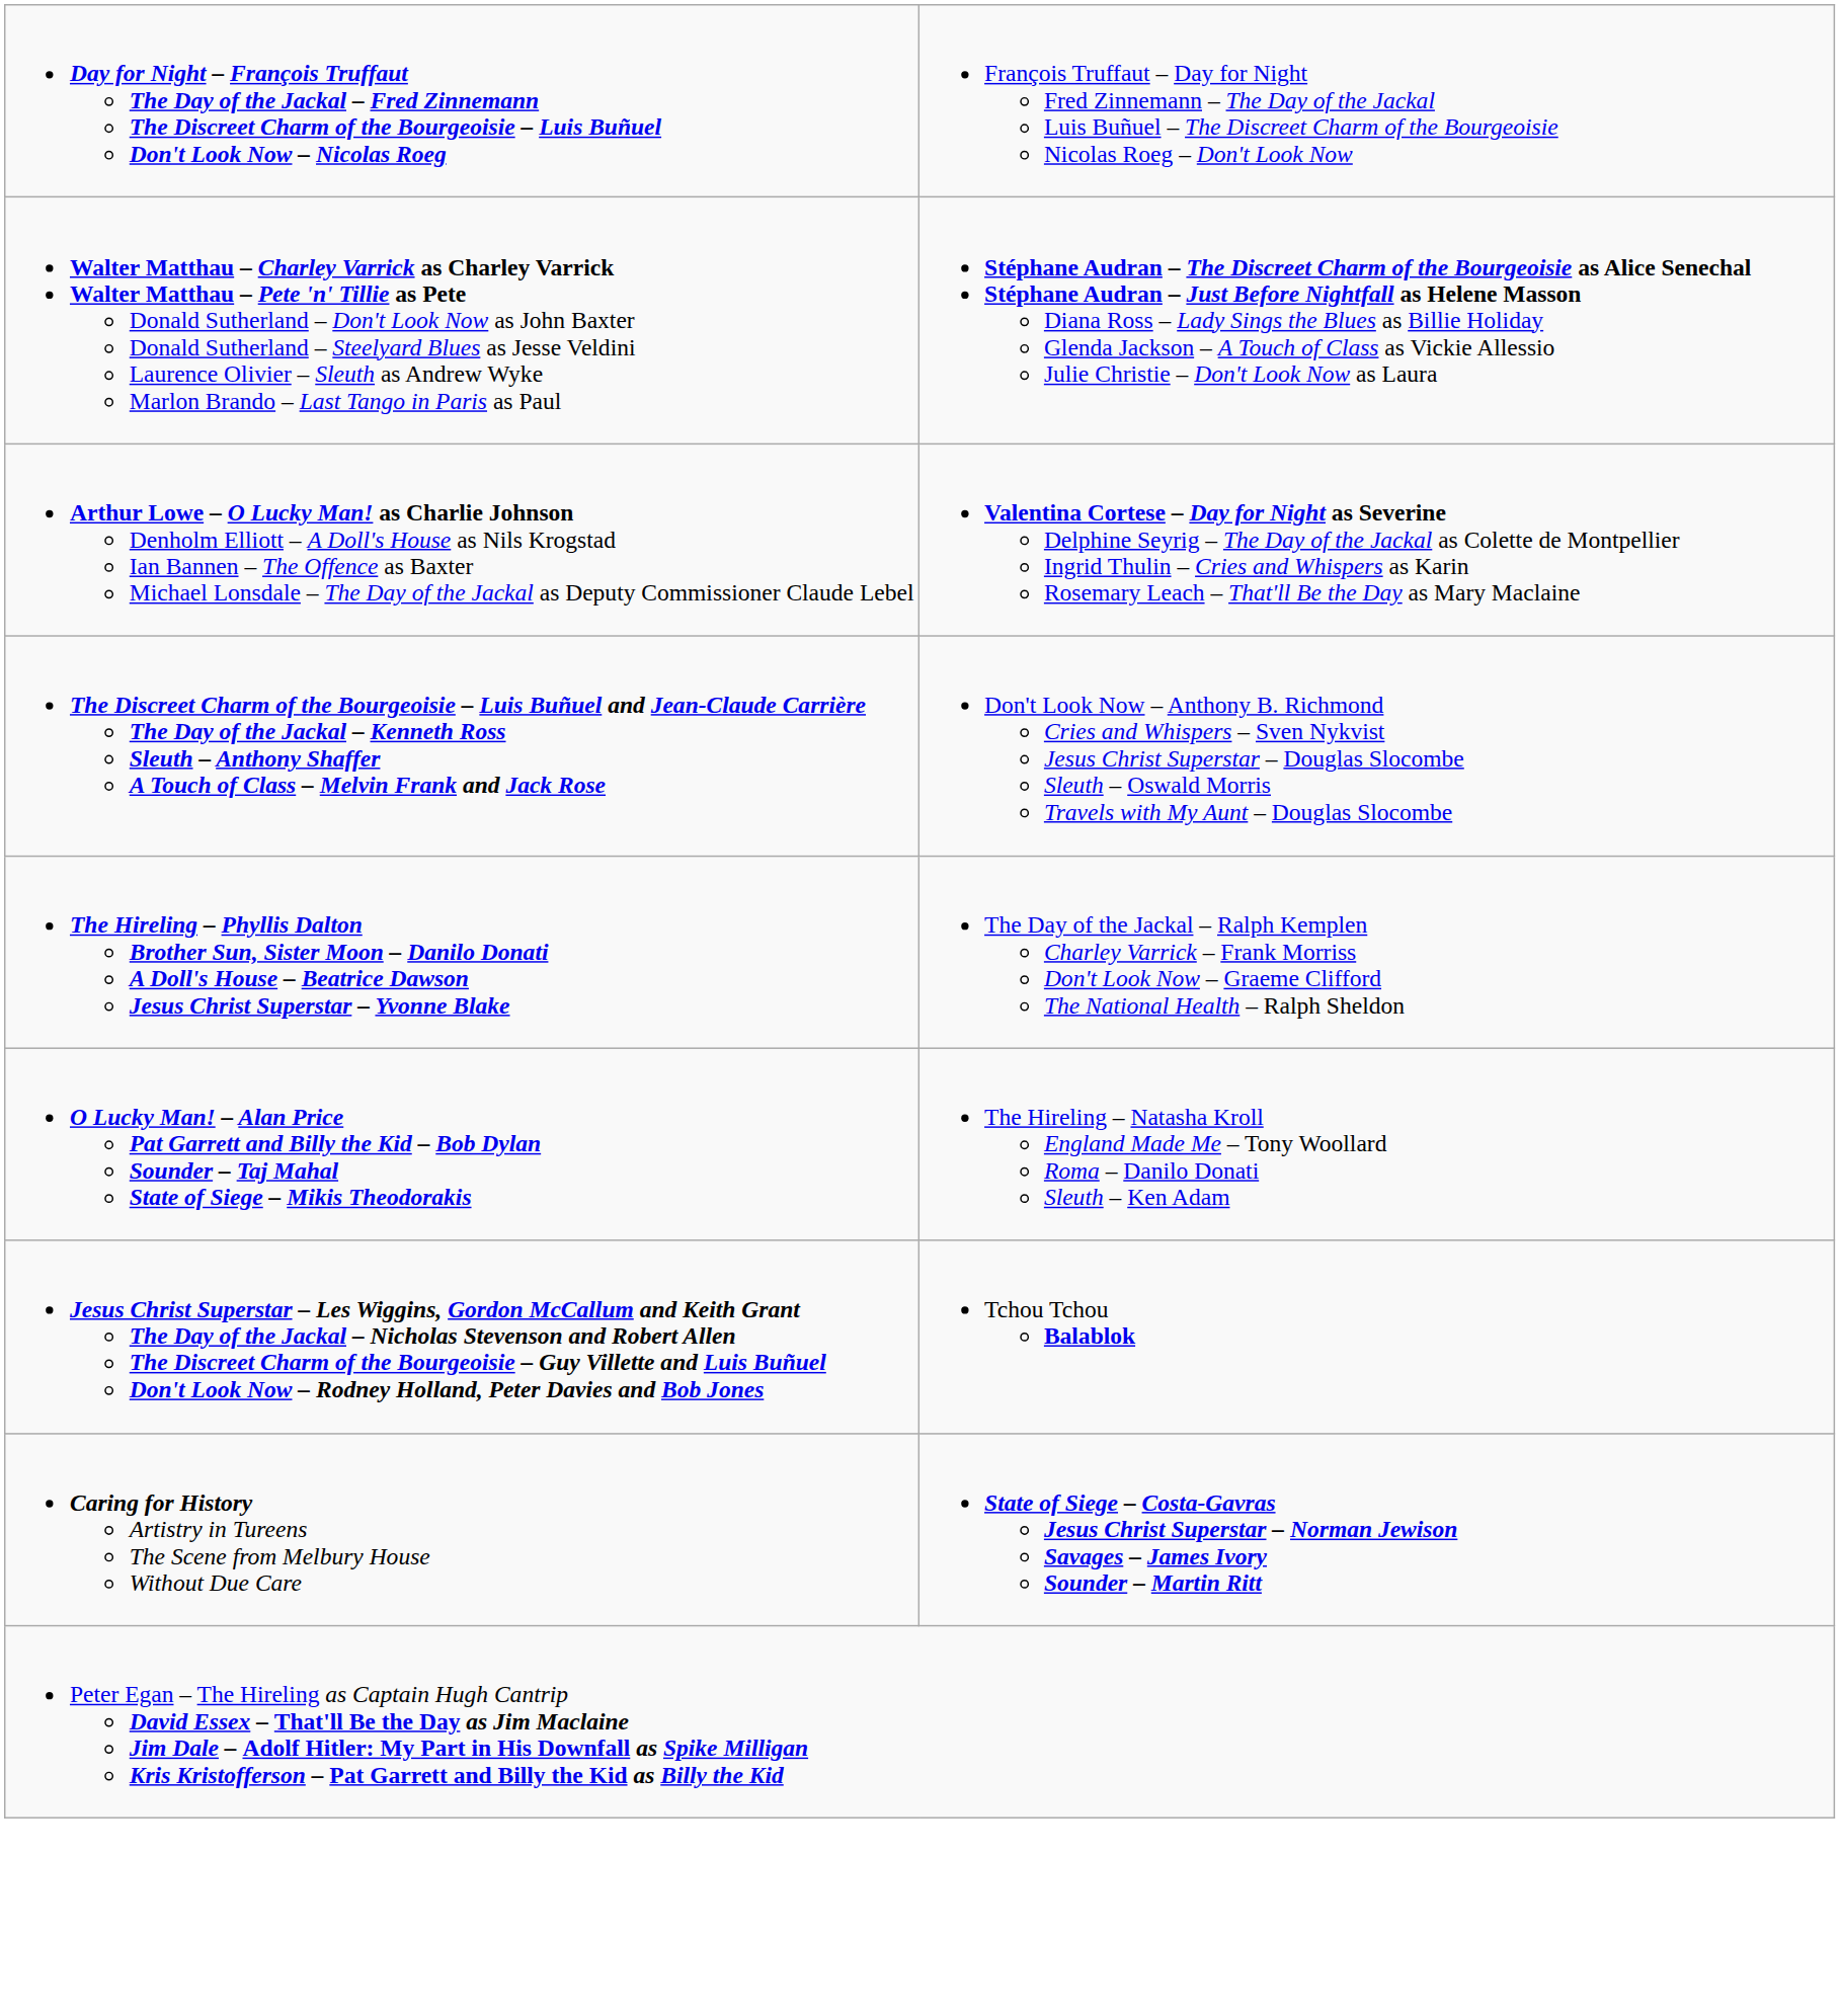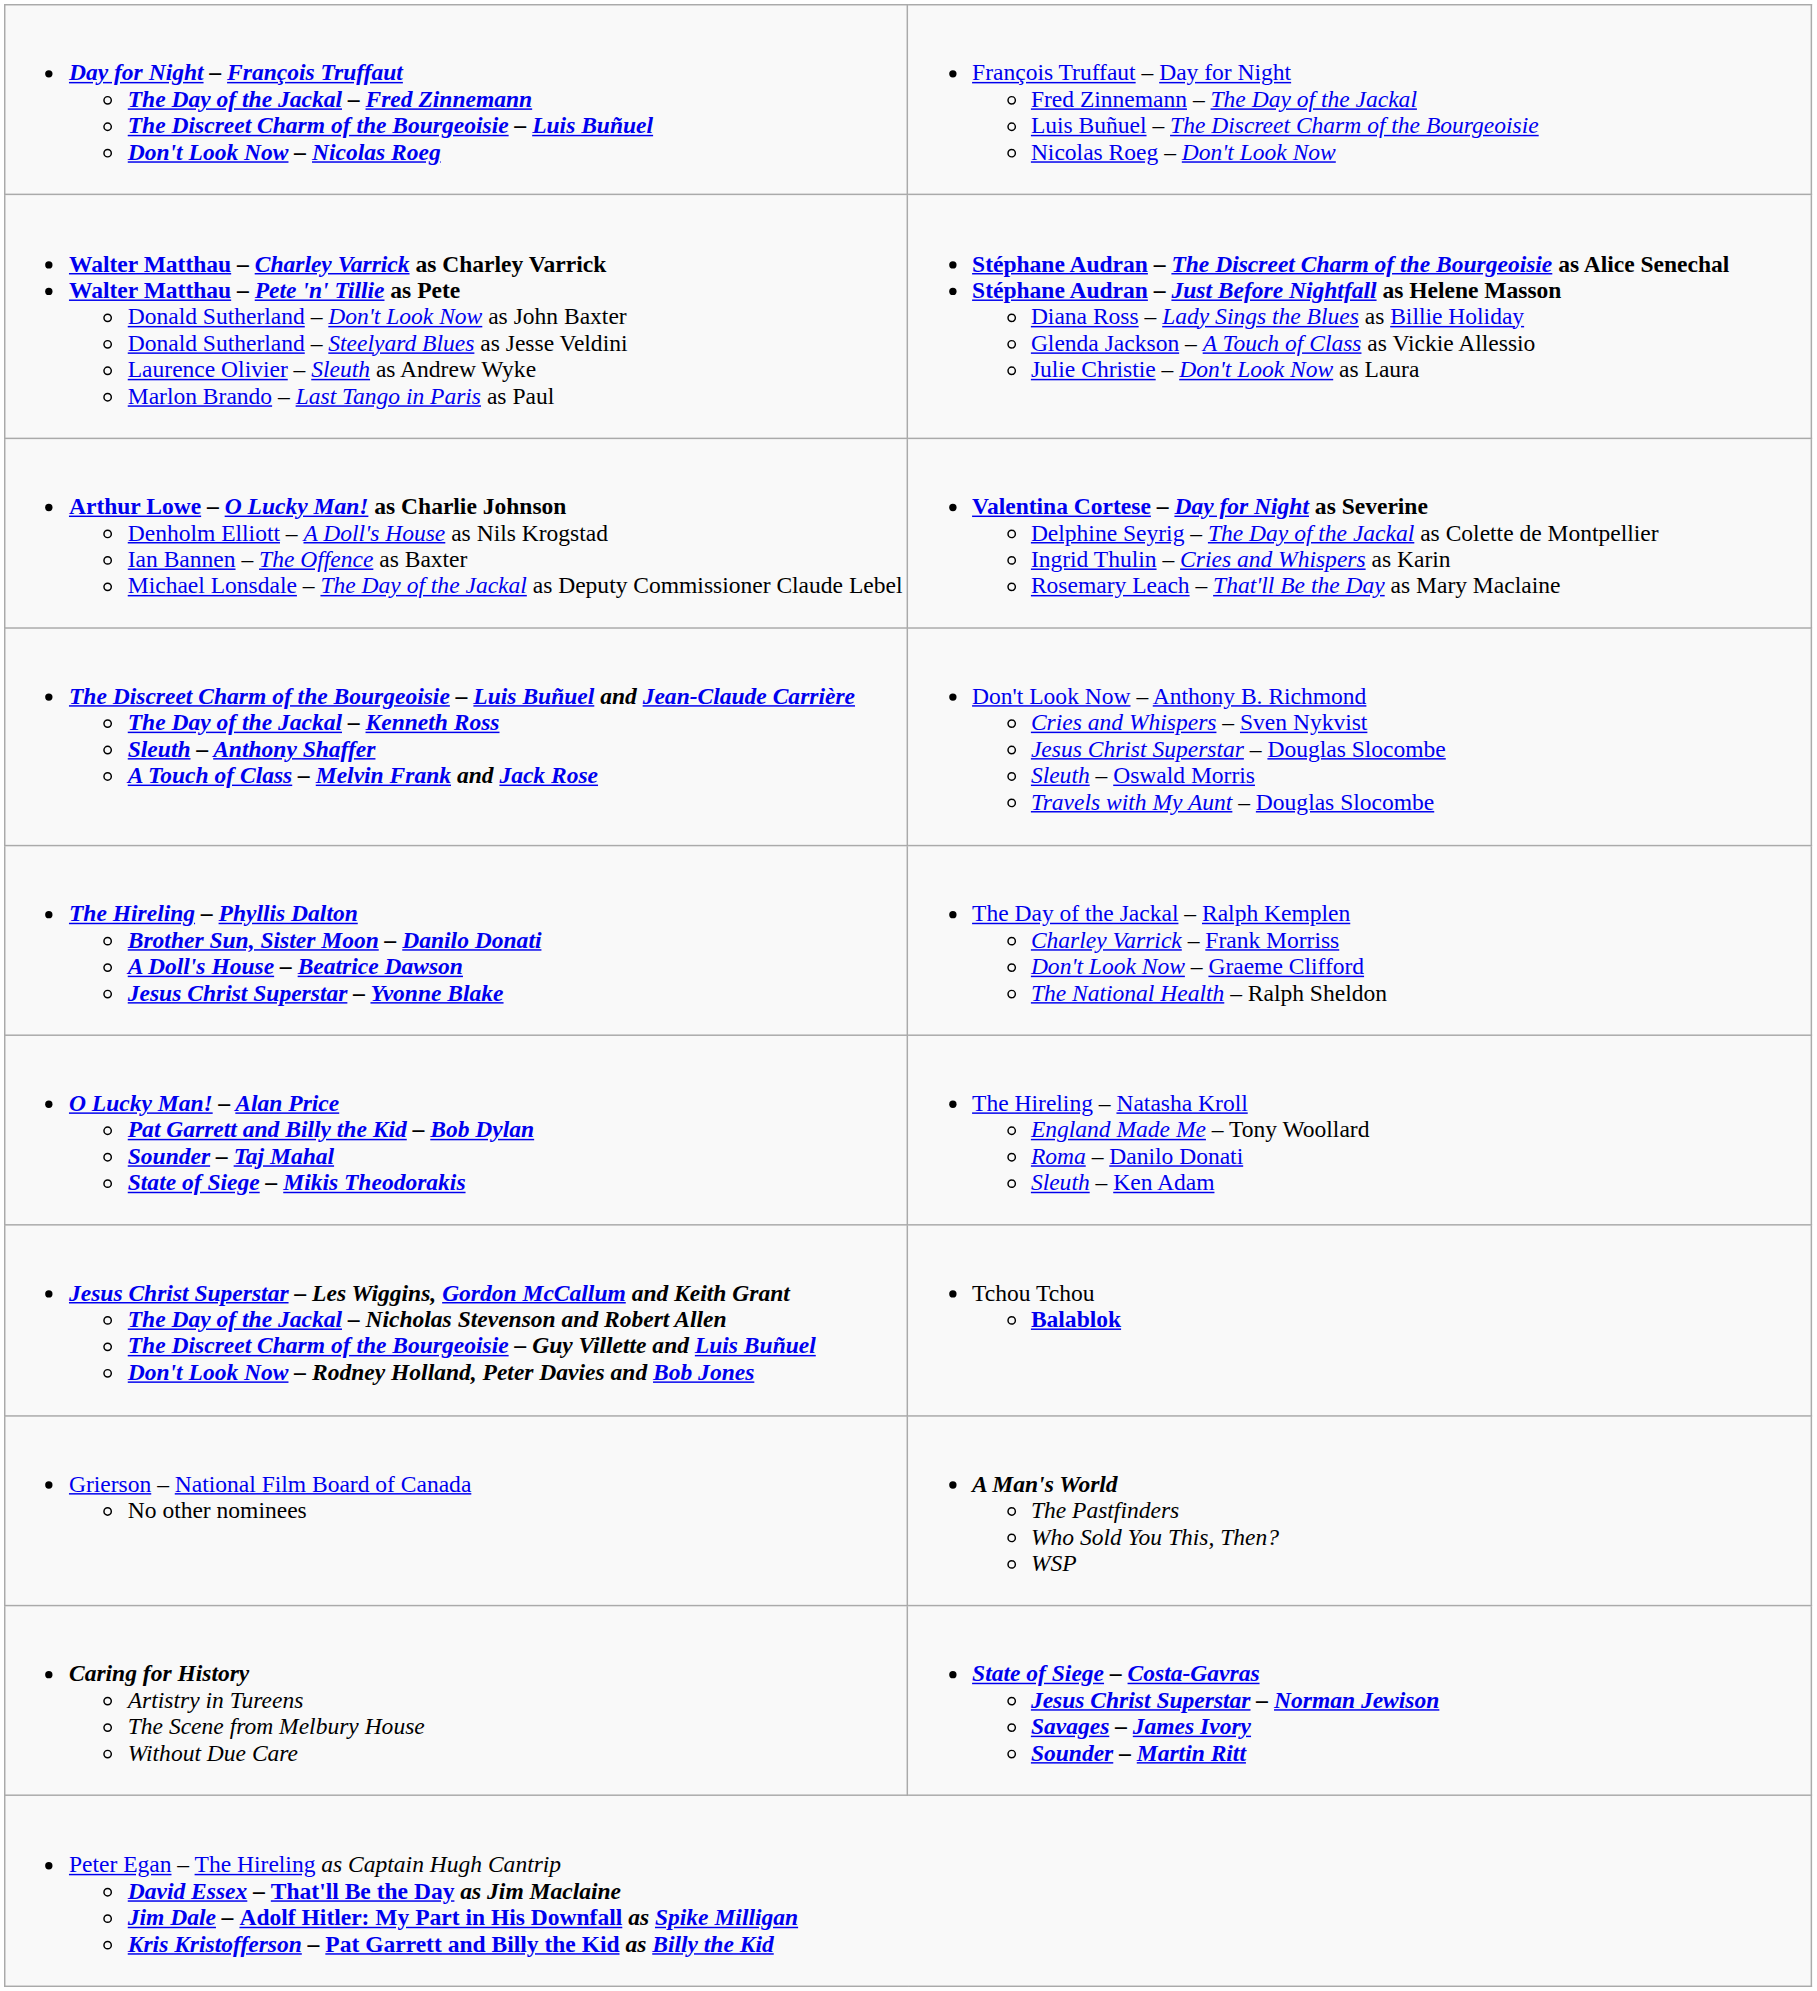 <table class=wikitable>
 <tr>
 <td valign="top" width="50%"><br><ul><li><strong><em><a href='#'>Day for Night</a><em> – <a href='#'>François Truffaut</a><strong><ul><li></em><a href='#'>The Day of the Jackal</a><em> – <a href='#'>Fred Zinnemann</a></li><li></em><a href='#'>The Discreet Charm of the Bourgeoisie</a><em> – <a href='#'>Luis Buñuel</a></li><li></em><a href='#'>Don't Look Now</a><em> – <a href='#'>Nicolas Roeg</a></li></ul></li></ul></td>
 <td valign="top" width="50%"><br><ul><li></strong><a href='#'>François Truffaut</a> – </em><a href='#'>Day for Night</a></em></strong><ul><li><a href='#'>Fred Zinnemann</a> – <em><a href='#'>The Day of the Jackal</a></em></li><li><a href='#'>Luis Buñuel</a> – <em><a href='#'>The Discreet Charm of the Bourgeoisie</a></em></li><li><a href='#'>Nicolas Roeg</a> – <em><a href='#'>Don't Look Now</a></em></li></ul></li></ul></td>
 </tr>
 <tr>
 <td valign="top" width="50%"><br><ul><li><strong><a href='#'>Walter Matthau</a> – <em><a href='#'>Charley Varrick</a></em> as Charley Varrick</strong></li><li><strong><a href='#'>Walter Matthau</a> – <em><a href='#'>Pete 'n' Tillie</a></em> as Pete</strong><ul><li><a href='#'>Donald Sutherland</a> – <em><a href='#'>Don't Look Now</a></em> as John Baxter</li><li><a href='#'>Donald Sutherland</a> – <em><a href='#'>Steelyard Blues</a></em> as Jesse Veldini</li><li><a href='#'>Laurence Olivier</a> – <em><a href='#'>Sleuth</a></em> as Andrew Wyke</li><li><a href='#'>Marlon Brando</a> – <em><a href='#'>Last Tango in Paris</a></em> as Paul</li></ul></li></ul></td>
 <td valign="top" width="50%"><br><ul><li><strong><a href='#'>Stéphane Audran</a> – <em><a href='#'>The Discreet Charm of the Bourgeoisie</a></em> as Alice Senechal</strong></li><li><strong><a href='#'>Stéphane Audran</a> – <em><a href='#'>Just Before Nightfall</a></em> as Helene Masson</strong><ul><li><a href='#'>Diana Ross</a> – <em><a href='#'>Lady Sings the Blues</a></em> as <a href='#'>Billie Holiday</a></li><li><a href='#'>Glenda Jackson</a> – <em><a href='#'>A Touch of Class</a></em> as Vickie Allessio</li><li><a href='#'>Julie Christie</a> – <em><a href='#'>Don't Look Now</a></em> as Laura</li></ul></li></ul></td>
 </tr>
 <tr>
 <td valign="top" width="50%"><br><ul><li><strong><a href='#'>Arthur Lowe</a> – <em><a href='#'>O Lucky Man!</a></em> as Charlie Johnson</strong><ul><li><a href='#'>Denholm Elliott</a> – <em><a href='#'>A Doll's House</a></em> as Nils Krogstad</li><li><a href='#'>Ian Bannen</a> – <em><a href='#'>The Offence</a></em> as Baxter</li><li><a href='#'>Michael Lonsdale</a> – <em><a href='#'>The Day of the Jackal</a></em> as Deputy Commissioner Claude Lebel</li></ul></li></ul></td>
 <td valign="top" width="50%"><br><ul><li><strong><a href='#'>Valentina Cortese</a> – <em><a href='#'>Day for Night</a></em> as Severine</strong><ul><li><a href='#'>Delphine Seyrig</a> – <em><a href='#'>The Day of the Jackal</a></em> as Colette de Montpellier</li><li><a href='#'>Ingrid Thulin</a> – <em><a href='#'>Cries and Whispers</a></em> as Karin</li><li><a href='#'>Rosemary Leach</a> – <em><a href='#'>That'll Be the Day</a></em> as Mary Maclaine</li></ul></li></ul></td>
 </tr>
 <tr>
 <td valign="top" width="50%"><br><ul><li><strong><em><a href='#'>The Discreet Charm of the Bourgeoisie</a><em> – <a href='#'>Luis Buñuel</a> and <a href='#'>Jean-Claude Carrière</a><strong><ul><li></em><a href='#'>The Day of the Jackal</a><em> – <a href='#'>Kenneth Ross</a></li><li></em><a href='#'>Sleuth</a><em> – <a href='#'>Anthony Shaffer</a></li><li></em><a href='#'>A Touch of Class</a><em> – <a href='#'>Melvin Frank</a> and <a href='#'>Jack Rose</a></li></ul></li></ul></td>
 <td valign="top" width="50%"><br><ul><li></em></strong><a href='#'>Don't Look Now</a></em> – <a href='#'>Anthony B. Richmond</a></strong><ul><li><em><a href='#'>Cries and Whispers</a></em> – <a href='#'>Sven Nykvist</a></li><li><em><a href='#'>Jesus Christ Superstar</a></em> – <a href='#'>Douglas Slocombe</a></li><li><em><a href='#'>Sleuth</a></em> – <a href='#'>Oswald Morris</a></li><li><em><a href='#'>Travels with My Aunt</a></em> – <a href='#'>Douglas Slocombe</a></li></ul></li></ul></td>
 </tr>
 <tr>
 <td valign="top" width="50%"><br><ul><li><strong><em><a href='#'>The Hireling</a><em> – <a href='#'>Phyllis Dalton</a><strong><ul><li></em><a href='#'>Brother Sun, Sister Moon</a><em> – <a href='#'>Danilo Donati</a></li><li></em><a href='#'>A Doll's House</a><em> – <a href='#'>Beatrice Dawson</a></li><li></em><a href='#'>Jesus Christ Superstar</a><em> – <a href='#'>Yvonne Blake</a></li></ul></li></ul></td>
 <td valign="top" width="50%"><br><ul><li></em></strong><a href='#'>The Day of the Jackal</a></em> – <a href='#'>Ralph Kemplen</a></strong><ul><li><em><a href='#'>Charley Varrick</a></em> – <a href='#'>Frank Morriss</a></li><li><em><a href='#'>Don't Look Now</a></em> – <a href='#'>Graeme Clifford</a></li><li><em><a href='#'>The National Health</a></em> – Ralph Sheldon</li></ul></li></ul></td>
 </tr>
 <tr>
 <td valign="top" width="50%"><br><ul><li><strong><em><a href='#'>O Lucky Man!</a><em> – <a href='#'>Alan Price</a><strong><ul><li></em><a href='#'>Pat Garrett and Billy the Kid</a><em> – <a href='#'>Bob Dylan</a></li><li></em><a href='#'>Sounder</a><em> – <a href='#'>Taj Mahal</a></li><li></em><a href='#'>State of Siege</a><em> – <a href='#'>Mikis Theodorakis</a></li></ul></li></ul></td>
 <td valign="top" width="50%"><br><ul><li></em></strong><a href='#'>The Hireling</a></em> – <a href='#'>Natasha Kroll</a></strong><ul><li><em><a href='#'>England Made Me</a></em> – Tony Woollard</li><li><em><a href='#'>Roma</a></em> – <a href='#'>Danilo Donati</a></li><li><em><a href='#'>Sleuth</a></em> – <a href='#'>Ken Adam</a></li></ul></li></ul></td>
 </tr>
 <tr>
 <td valign="top" width="50%"><br><ul><li><strong><em><a href='#'>Jesus Christ Superstar</a><em> – Les Wiggins, <a href='#'>Gordon McCallum</a> and Keith Grant<strong><ul><li></em><a href='#'>The Day of the Jackal</a><em> – Nicholas Stevenson and Robert Allen</li><li></em><a href='#'>The Discreet Charm of the Bourgeoisie</a><em> – Guy Villette and <a href='#'>Luis Buñuel</a></li><li></em><a href='#'>Don't Look Now</a><em> – Rodney Holland, Peter Davies and <a href='#'>Bob Jones</a></li></ul></li></ul></td>
 <td valign="top" width="50%"><br><ul><li></em></strong>Tchou Tchou<strong><em><ul><li></em><a href='#'>Balablok</a><em></li></ul></li></ul></td>
 </tr>
 <tr>
+<td valign="top" width="50%"><br><ul><li></em></strong><a href='#'>Grierson</a></em> – <a href='#'>National Film Board of Canada</a></strong><ul><li>No other nominees</li></ul></li></ul></td>
+<td valign="top" width="50%"><br><ul><li><strong><em>A Man's World</em></strong><ul><li><em>The Pastfinders</em></li><li><em>Who Sold You This, Then?</em></li><li><em>WSP</em></li></ul></li></ul></td>
+</tr>
+<tr>
 <td valign="top" width="50%"><br><ul><li><strong><em>Caring for History</em></strong><ul><li><em>Artistry in Tureens</em></li><li><em>The Scene from Melbury House</em></li><li><em>Without Due Care</em></li></ul></li></ul></td>
 <td valign="top" width="50%"><br><ul><li><strong><em><a href='#'>State of Siege</a><em> – <a href='#'>Costa-Gavras</a><strong><ul><li></em><a href='#'>Jesus Christ Superstar</a><em> – <a href='#'>Norman Jewison</a></li><li></em><a href='#'>Savages</a><em> – <a href='#'>James Ivory</a></li><li></em><a href='#'>Sounder</a><em> – <a href='#'>Martin Ritt</a></li></ul></li></ul></td>
 </tr>
 <tr>
 <td valign="top" width="50%" colspan="2"><br><ul><li></strong><a href='#'>Peter Egan</a> – </em><a href='#'>The Hireling</a><em> as Captain Hugh Cantrip<strong><ul><li><a href='#'>David Essex</a> – </em><a href='#'>That'll Be the Day</a><em> as Jim Maclaine</li><li><a href='#'>Jim Dale</a> – </em><a href='#'>Adolf Hitler: My Part in His Downfall</a><em> as <a href='#'>Spike Milligan</a></li><li><a href='#'>Kris Kristofferson</a> – </em><a href='#'>Pat Garrett and Billy the Kid</a><em> as <a href='#'>Billy the Kid</a></li></ul></li></ul></td>
 </tr>
 </table>
